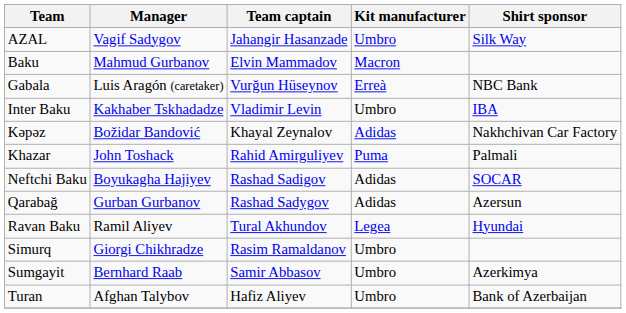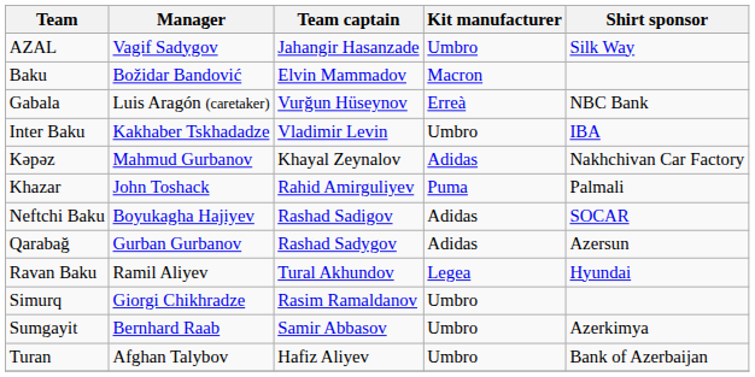 <table class="wikitable sortable">
 <tr>
 <th>Team</th>
 <th>Manager</th>
 <th>Team captain</th>
 <th>Kit manufacturer</th>
 <th>Shirt sponsor</th>
 </tr>
 <tr>
 <td>AZAL</td>
 <td> <a href='#'>Vagif Sadygov</a></td>
 <td> <a href='#'>Jahangir Hasanzade</a></td>
 <td><a href='#'>Umbro</a></td>
 <td><a href='#'>Silk Way</a></td>
 </tr>
 <tr>
 <td>Baku</td>
-<td> <a href='#'>Mahmud Gurbanov</a></td>
+<td> <a href='#'>Božidar Bandović</a></td>
 <td> <a href='#'>Elvin Mammadov</a></td>
 <td><a href='#'>Macron</a></td>
 <td></td>
 </tr>
 <tr>
 <td>Gabala</td>
 <td> Luis Aragón <small>(caretaker)</small></td>
 <td> <a href='#'>Vurğun Hüseynov</a></td>
 <td><a href='#'>Erreà</a></td>
 <td>NBC Bank</td>
 </tr>
 <tr>
 <td>Inter Baku</td>
 <td> <a href='#'>Kakhaber Tskhadadze</a></td>
 <td> <a href='#'>Vladimir Levin</a></td>
 <td>Umbro</td>
 <td><a href='#'>IBA</a></td>
 </tr>
 <tr>
 <td>Kəpəz</td>
-<td> <a href='#'>Božidar Bandović</a></td>
+<td> <a href='#'>Mahmud Gurbanov</a></td>
 <td> Khayal Zeynalov</td>
 <td><a href='#'>Adidas</a></td>
 <td>Nakhchivan Car Factory</td>
 </tr>
 <tr>
 <td>Khazar</td>
 <td> <a href='#'>John Toshack</a></td>
 <td> <a href='#'>Rahid Amirguliyev</a></td>
 <td><a href='#'>Puma</a></td>
 <td>Palmali</td>
 </tr>
 <tr>
 <td>Neftchi Baku</td>
 <td> <a href='#'>Boyukagha Hajiyev</a></td>
 <td> <a href='#'>Rashad Sadigov</a></td>
 <td>Adidas</td>
 <td><a href='#'>SOCAR</a></td>
 </tr>
 <tr>
 <td>Qarabağ</td>
 <td> <a href='#'>Gurban Gurbanov</a></td>
 <td> <a href='#'>Rashad Sadygov</a></td>
 <td>Adidas</td>
 <td>Azersun</td>
 </tr>
 <tr>
 <td>Ravan Baku</td>
 <td> Ramil Aliyev</td>
 <td> <a href='#'>Tural Akhundov</a></td>
 <td><a href='#'>Legea</a></td>
 <td><a href='#'>Hyundai</a></td>
 </tr>
 <tr>
 <td>Simurq</td>
 <td> <a href='#'>Giorgi Chikhradze</a></td>
 <td> <a href='#'>Rasim Ramaldanov</a></td>
 <td>Umbro</td>
 <td></td>
 </tr>
 <tr>
 <td>Sumgayit</td>
 <td> <a href='#'>Bernhard Raab</a></td>
 <td> <a href='#'>Samir Abbasov</a></td>
 <td>Umbro</td>
 <td>Azerkimya</td>
 </tr>
 <tr>
 <td>Turan</td>
 <td> Afghan Talybov</td>
 <td> Hafiz Aliyev</td>
 <td>Umbro</td>
 <td>Bank of Azerbaijan</td>
 </tr>
 <tr>
 </tr>
 </table>
